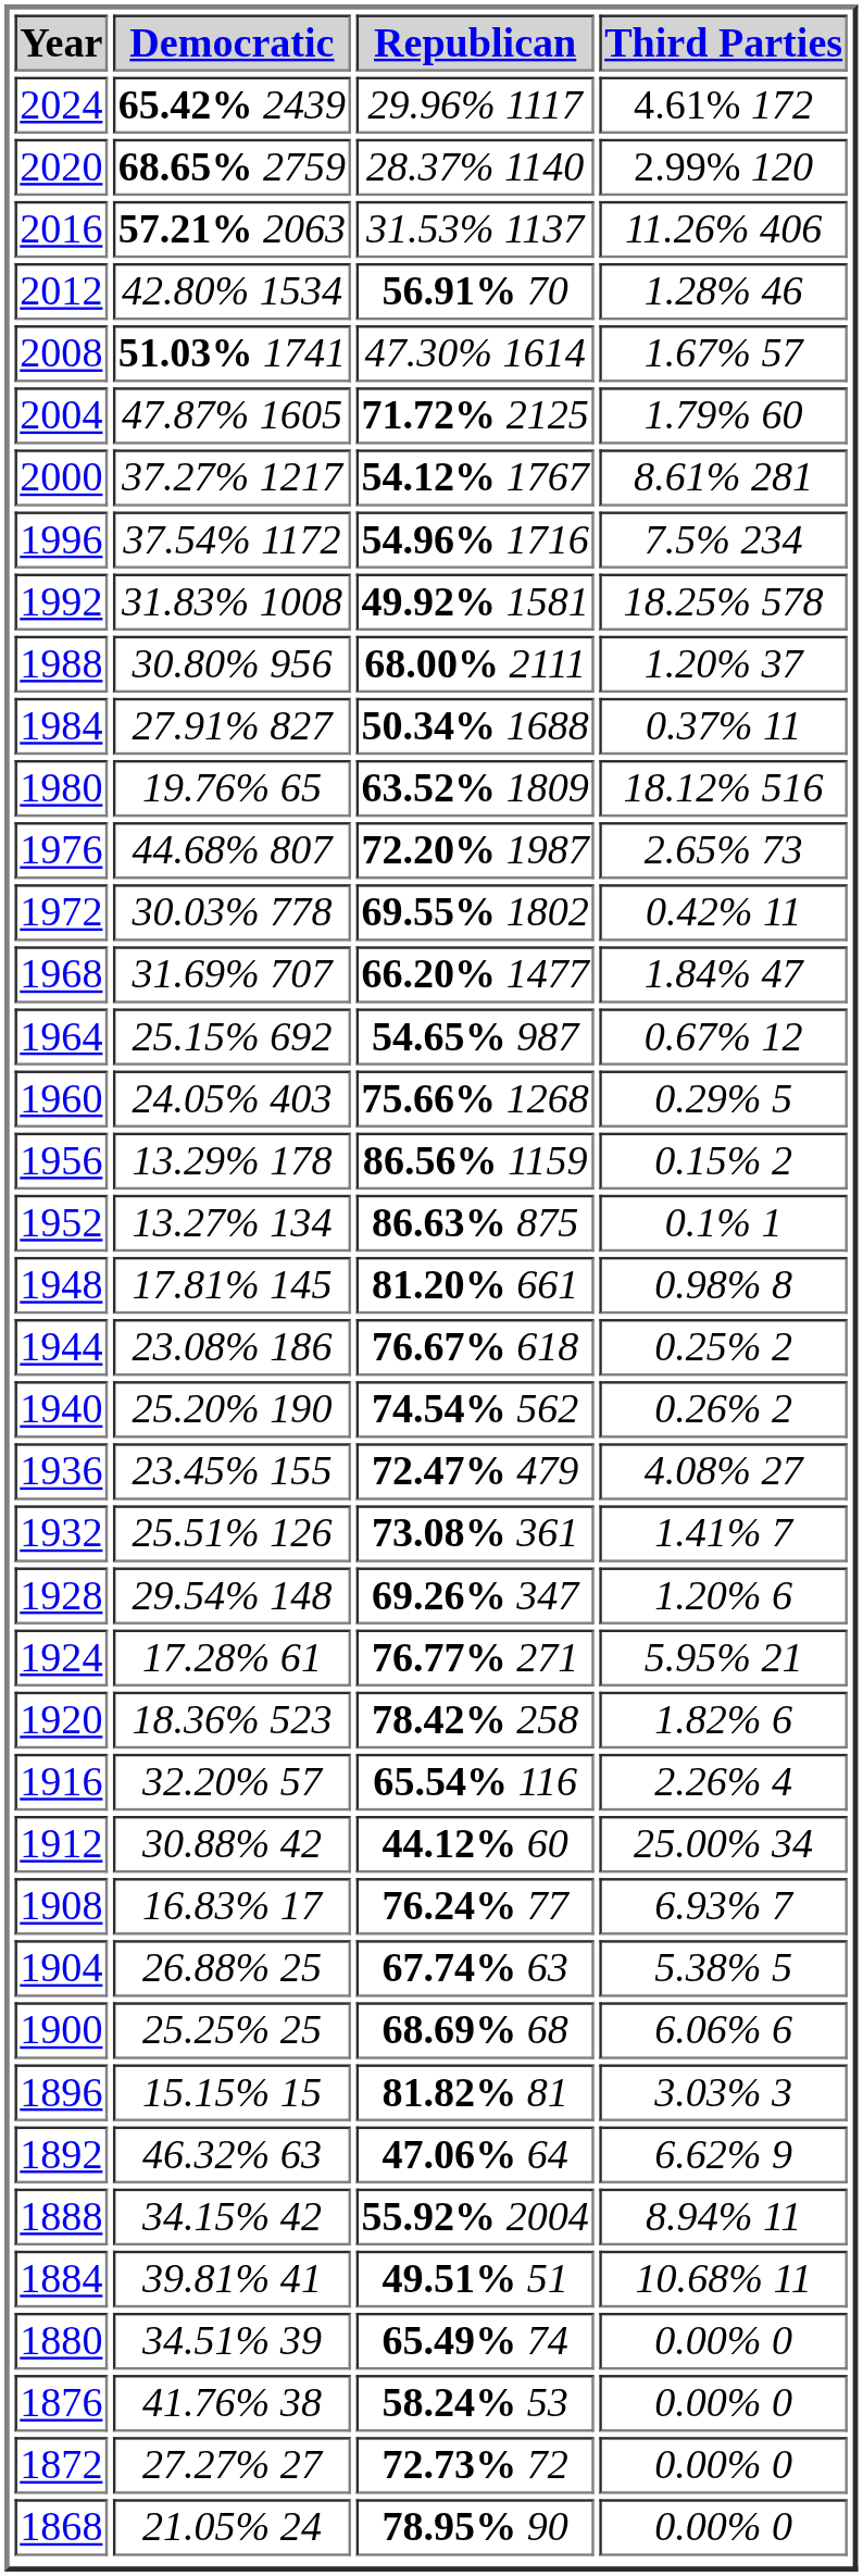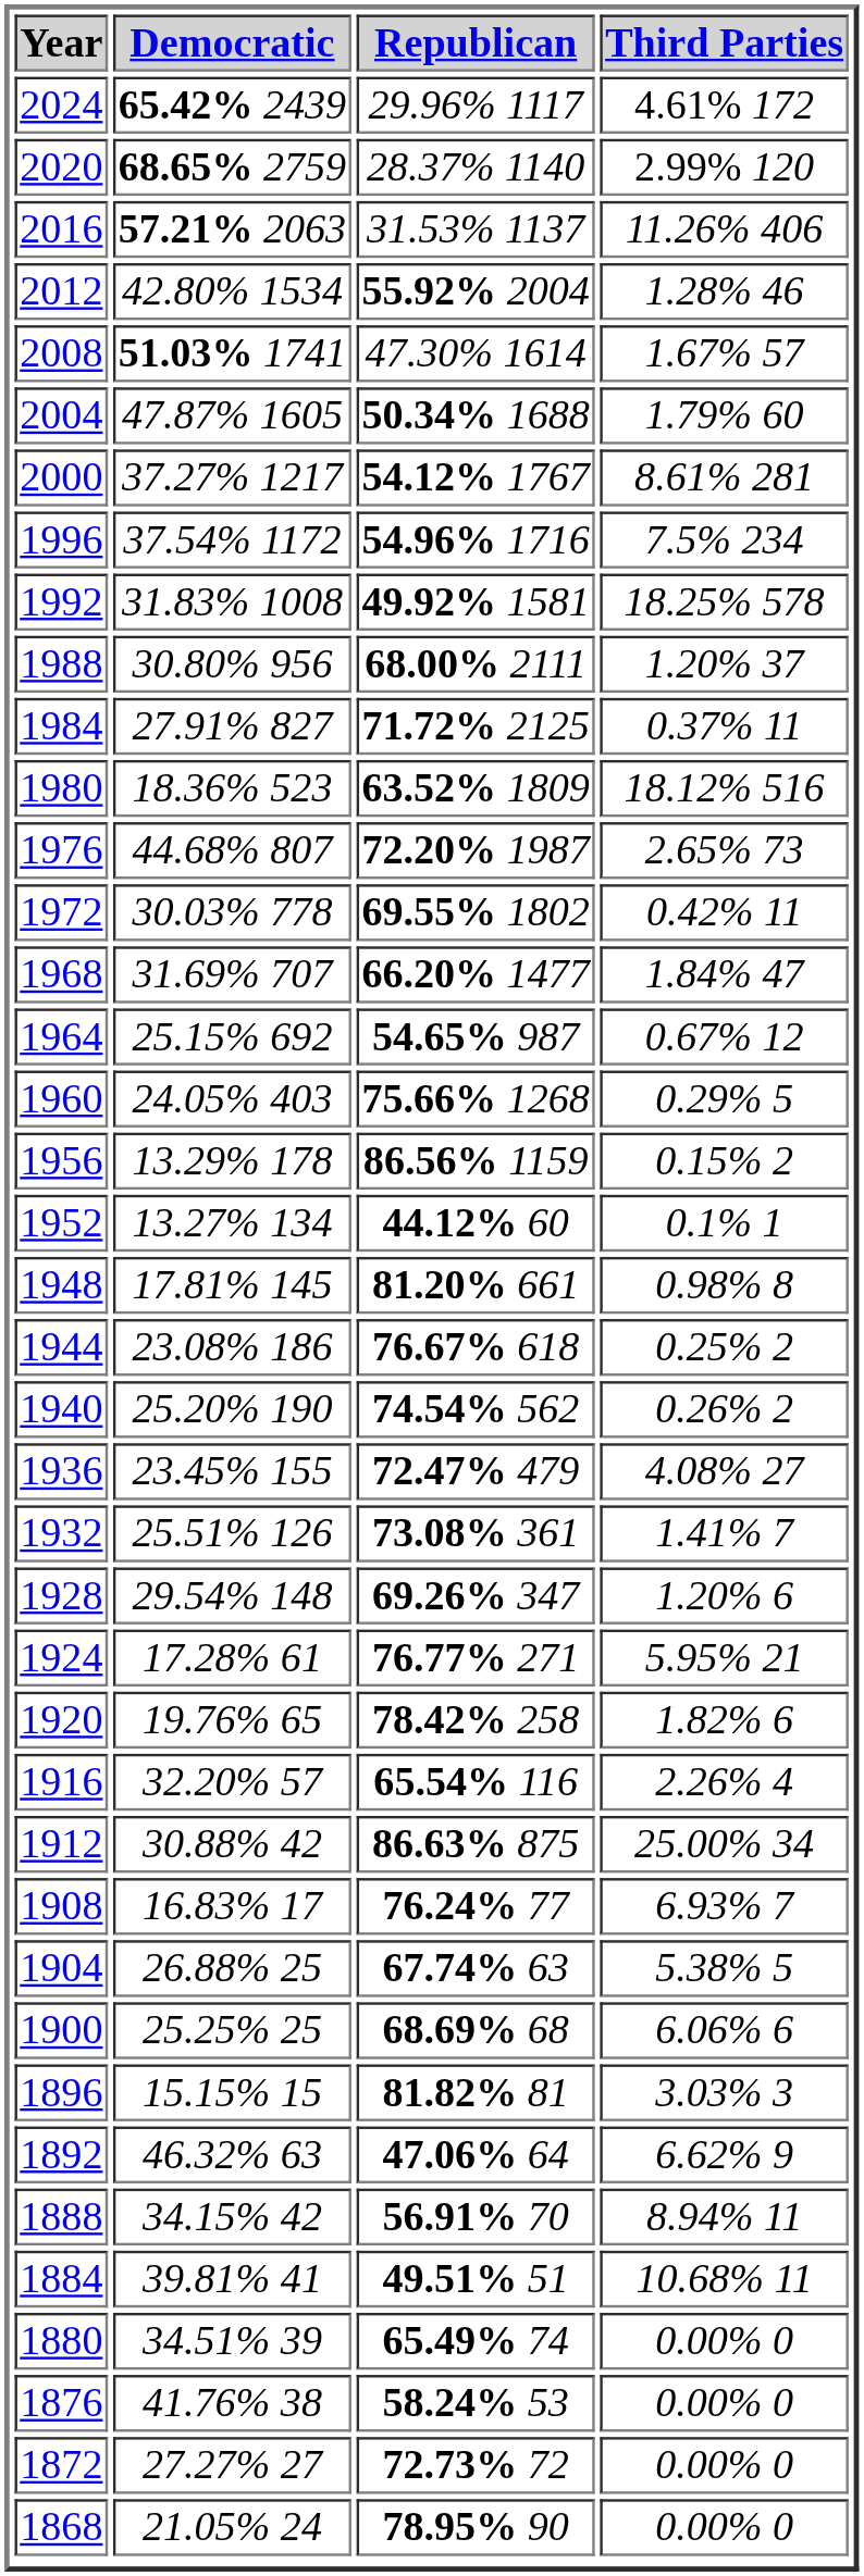 <table border = "2">
 <tr style="background:lightgrey;">
 <th>Year</th>
 <th><a href='#'>Democratic</a></th>
 <th><a href='#'>Republican</a></th>
 <th><a href='#'>Third Parties</a></th>
 </tr>
 <tr>
 <td align="center" ><a href='#'>2024</a></td>
 <td align="center" ><strong>65.42%</strong> <em>2439</em></td>
 <td align="center" ><em>29.96%</em> <em>1117</em></td>
 <td align="center" >4.61% <em>172</em></td>
 </tr>
 <tr>
 <td align="center" ><a href='#'>2020</a></td>
 <td align="center" ><strong>68.65%</strong> <em>2759</em></td>
 <td align="center" ><em>28.37%</em> <em>1140</em></td>
 <td align="center" >2.99% <em>120</em></td>
 </tr>
 <tr>
 <td align="center" ><a href='#'>2016</a></td>
 <td align="center" ><strong>57.21%</strong> <em>2063</em></td>
 <td align="center" ><em>31.53%</em> <em>1137</em></td>
 <td align="center" ><em>11.26%</em> <em>406</em></td>
 </tr>
 <tr>
 <td align="center" ><a href='#'>2012</a></td>
 <td align="center" ><em>42.80%</em> <em>1534</em></td>
-<td align="center" ><strong>56.91%</strong> <em>70</em></td>
+<td align="center" ><strong>55.92%</strong> <em>2004</em></td>
 <td align="center" ><em>1.28%</em> <em>46</em></td>
 </tr>
 <tr>
 <td align="center" ><a href='#'>2008</a></td>
 <td align="center" ><strong>51.03%</strong> <em>1741</em></td>
 <td align="center" ><em>47.30%</em> <em>1614</em></td>
 <td align="center" ><em>1.67%</em> <em>57</em></td>
 </tr>
 <tr>
 <td align="center" ><a href='#'>2004</a></td>
 <td align="center" ><em>47.87%</em> <em>1605</em></td>
-<td align="center" ><strong>71.72%</strong> <em>2125</em></td>
+<td align="center" ><strong>50.34%</strong> <em>1688</em></td>
 <td align="center" ><em>1.79%</em> <em>60</em></td>
 </tr>
 <tr>
 <td align="center" ><a href='#'>2000</a></td>
 <td align="center" ><em>37.27%</em> <em>1217</em></td>
 <td align="center" ><strong>54.12%</strong> <em>1767</em></td>
 <td align="center" ><em>8.61%</em> <em>281</em></td>
 </tr>
 <tr>
 <td align="center" ><a href='#'>1996</a></td>
 <td align="center" ><em>37.54%</em> <em>1172</em></td>
 <td align="center" ><strong>54.96%</strong> <em>1716</em></td>
 <td align="center" ><em>7.5%</em> <em>234</em></td>
 </tr>
 <tr>
 <td align="center" ><a href='#'>1992</a></td>
 <td align="center" ><em>31.83%</em> <em>1008</em></td>
 <td align="center" ><strong>49.92%</strong> <em>1581</em></td>
 <td align="center" ><em>18.25%</em> <em>578</em></td>
 </tr>
 <tr>
 <td align="center" ><a href='#'>1988</a></td>
 <td align="center" ><em>30.80%</em> <em>956</em></td>
 <td align="center" ><strong>68.00%</strong> <em>2111</em></td>
 <td align="center" ><em>1.20%</em> <em>37</em></td>
 </tr>
 <tr>
 <td align="center" ><a href='#'>1984</a></td>
 <td align="center" ><em>27.91%</em> <em>827</em></td>
-<td align="center" ><strong>50.34%</strong> <em>1688</em></td>
+<td align="center" ><strong>71.72%</strong> <em>2125</em></td>
 <td align="center" ><em>0.37%</em> <em>11</em></td>
 </tr>
 <tr>
 <td align="center" ><a href='#'>1980</a></td>
-<td align="center" ><em>19.76%</em> <em>65</em></td>
+<td align="center" ><em>18.36%</em> <em>523</em></td>
 <td align="center" ><strong>63.52%</strong> <em>1809</em></td>
 <td align="center" ><em>18.12%</em> <em>516</em></td>
 </tr>
 <tr>
 <td align="center" ><a href='#'>1976</a></td>
 <td align="center" ><em>44.68%</em> <em>807</em></td>
 <td align="center" ><strong>72.20%</strong> <em>1987</em></td>
 <td align="center" ><em>2.65%</em> <em>73</em></td>
 </tr>
 <tr>
 <td align="center" ><a href='#'>1972</a></td>
 <td align="center" ><em>30.03%</em> <em>778</em></td>
 <td align="center" ><strong>69.55%</strong> <em>1802</em></td>
 <td align="center" ><em>0.42%</em> <em>11</em></td>
 </tr>
 <tr>
 <td align="center" ><a href='#'>1968</a></td>
 <td align="center" ><em>31.69%</em> <em>707</em></td>
 <td align="center" ><strong>66.20%</strong> <em>1477</em></td>
 <td align="center" ><em>1.84%</em> <em>47</em></td>
 </tr>
 <tr>
 <td align="center" ><a href='#'>1964</a></td>
 <td align="center" ><em>25.15%</em> <em>692</em></td>
 <td align="center" ><strong>54.65%</strong> <em>987</em></td>
 <td align="center" ><em>0.67%</em> <em>12</em></td>
 </tr>
 <tr>
 <td align="center" ><a href='#'>1960</a></td>
 <td align="center" ><em>24.05%</em> <em>403</em></td>
 <td align="center" ><strong>75.66%</strong> <em>1268</em></td>
 <td align="center" ><em>0.29%</em> <em>5</em></td>
 </tr>
 <tr>
 <td align="center" ><a href='#'>1956</a></td>
 <td align="center" ><em>13.29%</em> <em>178</em></td>
 <td align="center" ><strong>86.56%</strong> <em>1159</em></td>
 <td align="center" ><em>0.15%</em> <em>2</em></td>
 </tr>
 <tr>
 <td align="center" ><a href='#'>1952</a></td>
 <td align="center" ><em>13.27%</em> <em>134</em></td>
-<td align="center" ><strong>86.63%</strong> <em>875</em></td>
+<td align="center" ><strong>44.12%</strong> <em>60</em></td>
 <td align="center" ><em>0.1%</em> <em>1</em></td>
 </tr>
 <tr>
 <td align="center" ><a href='#'>1948</a></td>
 <td align="center" ><em>17.81%</em> <em>145</em></td>
 <td align="center" ><strong>81.20%</strong> <em>661</em></td>
 <td align="center" ><em>0.98%</em> <em>8</em></td>
 </tr>
 <tr>
 <td align="center" ><a href='#'>1944</a></td>
 <td align="center" ><em>23.08%</em> <em>186</em></td>
 <td align="center" ><strong>76.67%</strong> <em>618</em></td>
 <td align="center" ><em>0.25%</em> <em>2</em></td>
 </tr>
 <tr>
 <td align="center" ><a href='#'>1940</a></td>
 <td align="center" ><em>25.20%</em> <em>190</em></td>
 <td align="center" ><strong>74.54%</strong> <em>562</em></td>
 <td align="center" ><em>0.26%</em> <em>2</em></td>
 </tr>
 <tr>
 <td align="center" ><a href='#'>1936</a></td>
 <td align="center" ><em>23.45%</em> <em>155</em></td>
 <td align="center" ><strong>72.47%</strong> <em>479</em></td>
 <td align="center" ><em>4.08%</em> <em>27</em></td>
 </tr>
 <tr>
 <td align="center" ><a href='#'>1932</a></td>
 <td align="center" ><em>25.51%</em> <em>126</em></td>
 <td align="center" ><strong>73.08%</strong> <em>361</em></td>
 <td align="center" ><em>1.41%</em> <em>7</em></td>
 </tr>
 <tr>
 <td align="center" ><a href='#'>1928</a></td>
 <td align="center" ><em>29.54%</em> <em>148</em></td>
 <td align="center" ><strong>69.26%</strong> <em>347</em></td>
 <td align="center" ><em>1.20%</em> <em>6</em></td>
 </tr>
 <tr>
 <td align="center" ><a href='#'>1924</a></td>
 <td align="center" ><em>17.28%</em> <em>61</em></td>
 <td align="center" ><strong>76.77%</strong> <em>271</em></td>
 <td align="center" ><em>5.95%</em> <em>21</em></td>
 </tr>
 <tr>
 <td align="center" ><a href='#'>1920</a></td>
-<td align="center" ><em>18.36%</em> <em>523</em></td>
+<td align="center" ><em>19.76%</em> <em>65</em></td>
 <td align="center" ><strong>78.42%</strong> <em>258</em></td>
 <td align="center" ><em>1.82%</em> <em>6</em></td>
 </tr>
 <tr>
 <td align="center" ><a href='#'>1916</a></td>
 <td align="center" ><em>32.20%</em> <em>57</em></td>
 <td align="center" ><strong>65.54%</strong> <em>116</em></td>
 <td align="center" ><em>2.26%</em> <em>4</em></td>
 </tr>
 <tr>
 <td align="center" ><a href='#'>1912</a></td>
 <td align="center" ><em>30.88%</em> <em>42</em></td>
-<td align="center" ><strong>44.12%</strong> <em>60</em></td>
+<td align="center" ><strong>86.63%</strong> <em>875</em></td>
 <td align="center" ><em>25.00%</em> <em>34</em></td>
 </tr>
 <tr>
 <td align="center" ><a href='#'>1908</a></td>
 <td align="center" ><em>16.83%</em> <em>17</em></td>
 <td align="center" ><strong>76.24%</strong> <em>77</em></td>
 <td align="center" ><em>6.93%</em> <em>7</em></td>
 </tr>
 <tr>
 <td align="center" ><a href='#'>1904</a></td>
 <td align="center" ><em>26.88%</em> <em>25</em></td>
 <td align="center" ><strong>67.74%</strong> <em>63</em></td>
 <td align="center" ><em>5.38%</em> <em>5</em></td>
 </tr>
 <tr>
 <td align="center" ><a href='#'>1900</a></td>
 <td align="center" ><em>25.25%</em> <em>25</em></td>
 <td align="center" ><strong>68.69%</strong> <em>68</em></td>
 <td align="center" ><em>6.06%</em> <em>6</em></td>
 </tr>
 <tr>
 <td align="center" ><a href='#'>1896</a></td>
 <td align="center" ><em>15.15%</em> <em>15</em></td>
 <td align="center" ><strong>81.82%</strong> <em>81</em></td>
 <td align="center" ><em>3.03%</em> <em>3</em></td>
 </tr>
 <tr>
 <td align="center" ><a href='#'>1892</a></td>
 <td align="center" ><em>46.32%</em> <em>63</em></td>
 <td align="center" ><strong>47.06%</strong> <em>64</em></td>
 <td align="center" ><em>6.62%</em> <em>9</em></td>
 </tr>
 <tr>
 <td align="center" ><a href='#'>1888</a></td>
 <td align="center" ><em>34.15%</em> <em>42</em></td>
-<td align="center" ><strong>55.92%</strong> <em>2004</em></td>
+<td align="center" ><strong>56.91%</strong> <em>70</em></td>
 <td align="center" ><em>8.94%</em> <em>11</em></td>
 </tr>
 <tr>
 <td align="center" ><a href='#'>1884</a></td>
 <td align="center" ><em>39.81%</em> <em>41</em></td>
 <td align="center" ><strong>49.51%</strong> <em>51</em></td>
 <td align="center" ><em>10.68%</em> <em>11</em></td>
 </tr>
 <tr>
 <td align="center" ><a href='#'>1880</a></td>
 <td align="center" ><em>34.51%</em> <em>39</em></td>
 <td align="center" ><strong>65.49%</strong> <em>74</em></td>
 <td align="center" ><em>0.00%</em> <em>0</em></td>
 </tr>
 <tr>
 <td align="center" ><a href='#'>1876</a></td>
 <td align="center" ><em>41.76%</em> <em>38</em></td>
 <td align="center" ><strong>58.24%</strong> <em>53</em></td>
 <td align="center" ><em>0.00%</em> <em>0</em></td>
 </tr>
 <tr>
 <td align="center" ><a href='#'>1872</a></td>
 <td align="center" ><em>27.27%</em> <em>27</em></td>
 <td align="center" ><strong>72.73%</strong> <em>72</em></td>
 <td align="center" ><em>0.00%</em> <em>0</em></td>
 </tr>
 <tr>
 <td align="center" ><a href='#'>1868</a></td>
 <td align="center" ><em>21.05%</em> <em>24</em></td>
 <td align="center" ><strong>78.95%</strong> <em>90</em></td>
 <td align="center" ><em>0.00%</em> <em>0</em></td>
 </tr>
 <tr>
 </tr>
 </table>
